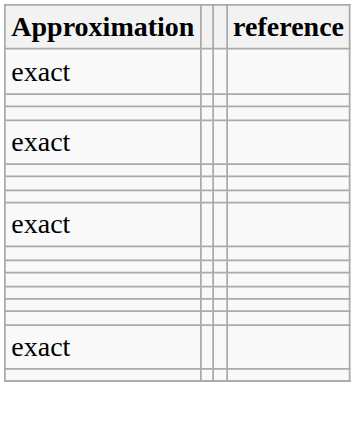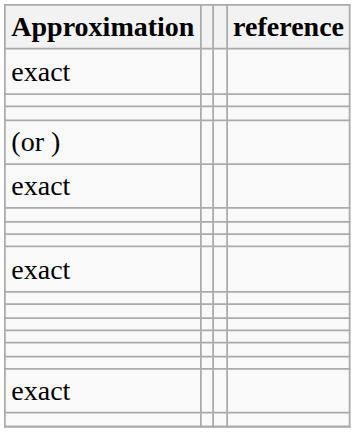 <table class="wikitable">
 <tr>
 <th>Approximation</th>
 <th></th>
 <th></th>
 <th>reference</th>
 </tr>
 <tr>
 <td>exact</td>
 <td></td>
 <td></td>
 <td></td>
 </tr>
 <tr>
 <td></td>
 <td></td>
 <td></td>
 <td></td>
 </tr>
 <tr>
 <td></td>
+<td></td>
+<td></td>
+<td></td>
+</tr>
+<tr>
+<td> (or )</td>
 <td></td>
 <td></td>
 <td></td>
 </tr>
 <tr>
 <td>exact</td>
 <td></td>
 <td></td>
 <td></td>
 </tr>
 <tr>
 <td></td>
 <td></td>
 <td></td>
 <td></td>
 </tr>
 <tr>
 <td></td>
 <td></td>
 <td></td>
 <td></td>
 </tr>
 <tr>
 <td></td>
 <td></td>
 <td></td>
 <td></td>
 </tr>
 <tr>
 <td>exact</td>
 <td></td>
 <td></td>
 <td></td>
 </tr>
 <tr>
 <td></td>
 <td></td>
 <td></td>
 <td></td>
 </tr>
 <tr>
 <td></td>
 <td></td>
 <td></td>
 <td></td>
 </tr>
 <tr>
 <td></td>
 <td></td>
 <td></td>
 <td></td>
 </tr>
 <tr>
 <td></td>
 <td></td>
 <td></td>
 <td></td>
 </tr>
 <tr>
 <td></td>
 <td></td>
 <td></td>
 <td></td>
 </tr>
 <tr>
 <td></td>
 <td></td>
 <td></td>
 <td></td>
 </tr>
 <tr>
 <td>exact</td>
 <td></td>
 <td></td>
 <td></td>
 </tr>
 <tr>
 <td></td>
 <td></td>
 <td></td>
 <td></td>
 </tr>
 <tr>
 </tr>
 </table>
